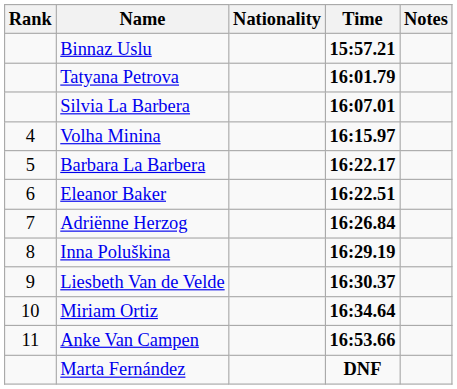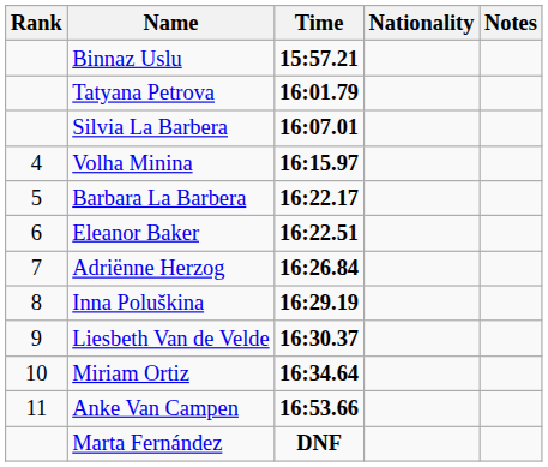 <table class="wikitable sortable" style="text-align:center">
 <tr>
 <th>Rank</th>
 <th>Name</th>
+<th>Time</th>
 <th>Nationality</th>
-<th>Time</th>
 <th>Notes</th>
 </tr>
 <tr>
 <td></td>
 <td align=left><a href='#'>Binnaz Uslu</a></td>
+<td><strong>15:57.21</strong></td>
 <td align=left></td>
-<td><strong>15:57.21</strong></td>
 <td></td>
 </tr>
 <tr>
 <td></td>
 <td align=left><a href='#'>Tatyana Petrova</a></td>
+<td><strong>16:01.79</strong></td>
 <td align=left></td>
-<td><strong>16:01.79</strong></td>
 <td></td>
 </tr>
 <tr>
 <td></td>
 <td align=left><a href='#'>Silvia La Barbera</a></td>
+<td><strong>16:07.01</strong></td>
 <td align=left></td>
-<td><strong>16:07.01</strong></td>
 <td></td>
 </tr>
 <tr>
 <td>4</td>
 <td align=left><a href='#'>Volha Minina</a></td>
+<td><strong>16:15.97</strong></td>
 <td align=left></td>
-<td><strong>16:15.97</strong></td>
 <td></td>
 </tr>
 <tr>
 <td>5</td>
 <td align=left><a href='#'>Barbara La Barbera</a></td>
+<td><strong>16:22.17</strong></td>
 <td align=left></td>
-<td><strong>16:22.17</strong></td>
 <td></td>
 </tr>
 <tr>
 <td>6</td>
 <td align=left><a href='#'>Eleanor Baker</a></td>
+<td><strong>16:22.51</strong></td>
 <td align=left></td>
-<td><strong>16:22.51</strong></td>
 <td></td>
 </tr>
 <tr>
 <td>7</td>
 <td align=left><a href='#'>Adriënne Herzog</a></td>
+<td><strong>16:26.84</strong></td>
 <td align=left></td>
-<td><strong>16:26.84</strong></td>
 <td></td>
 </tr>
 <tr>
 <td>8</td>
 <td align=left><a href='#'>Inna Poluškina</a></td>
+<td><strong>16:29.19</strong></td>
 <td align=left></td>
-<td><strong>16:29.19</strong></td>
 <td></td>
 </tr>
 <tr>
 <td>9</td>
 <td align=left><a href='#'>Liesbeth Van de Velde</a></td>
+<td><strong>16:30.37</strong></td>
 <td align=left></td>
-<td><strong>16:30.37</strong></td>
 <td></td>
 </tr>
 <tr>
 <td>10</td>
 <td align=left><a href='#'>Miriam Ortiz</a></td>
+<td><strong>16:34.64</strong></td>
 <td align=left></td>
-<td><strong>16:34.64</strong></td>
 <td></td>
 </tr>
 <tr>
 <td>11</td>
 <td align=left><a href='#'>Anke Van Campen</a></td>
+<td><strong>16:53.66</strong></td>
 <td align=left></td>
-<td><strong>16:53.66</strong></td>
 <td></td>
 </tr>
 <tr>
 <td></td>
 <td align=left><a href='#'>Marta Fernández</a></td>
+<td><strong>DNF</strong></td>
 <td align=left></td>
-<td><strong>DNF</strong></td>
 <td></td>
 </tr>
 </table>
